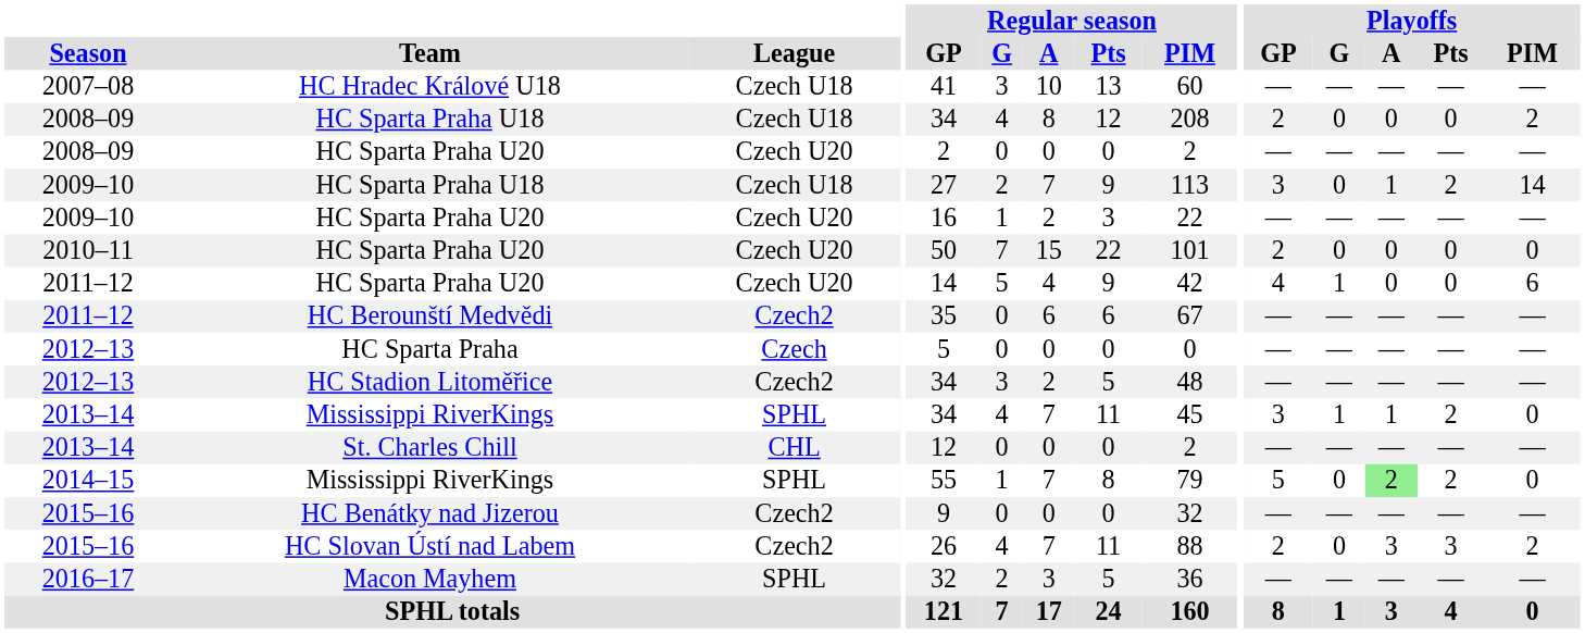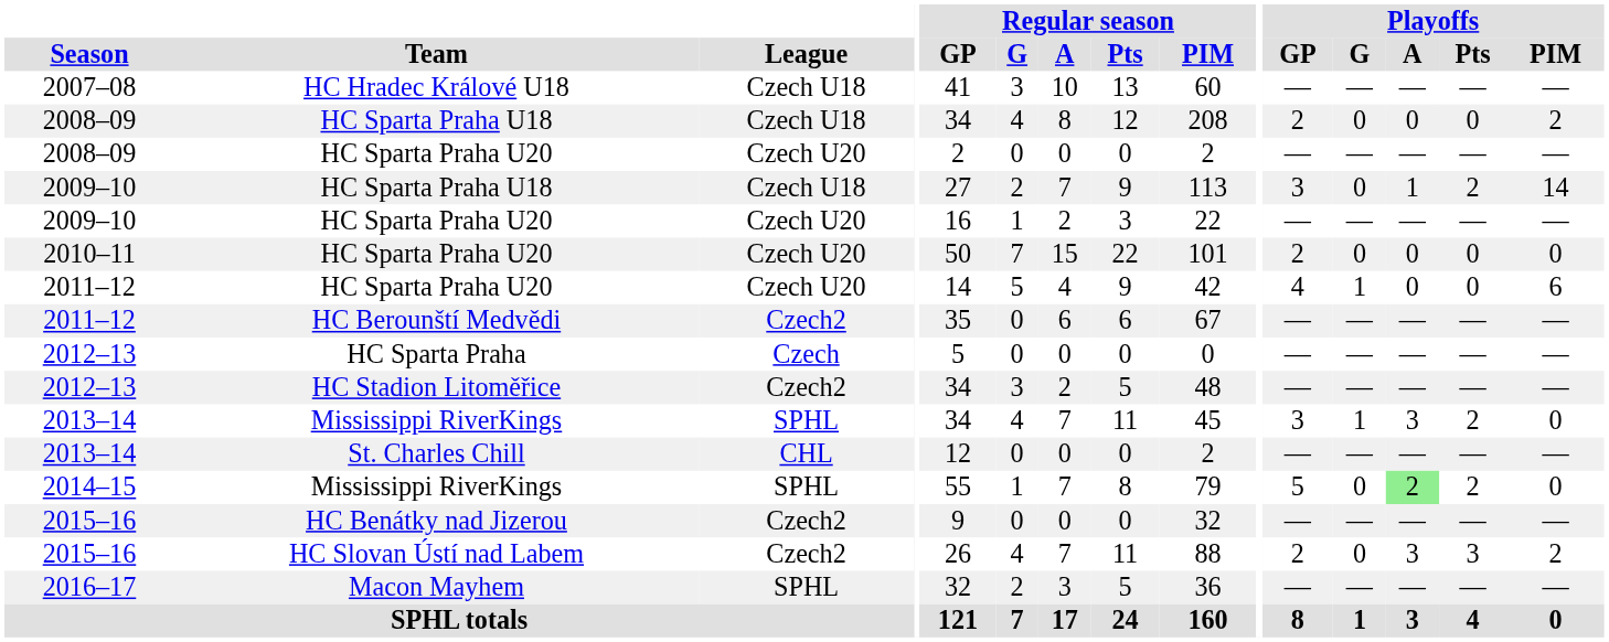 <table border="0" cellpadding="1" cellspacing="0" style="text-align:center; width:60em">
 <tr bgcolor="#e0e0e0">
 <th colspan="3" bgcolor="#ffffff"></th>
 <th rowspan="99" bgcolor="#ffffff"></th>
 <th colspan="5"><a href='#'>Regular season</a></th>
 <th rowspan="99" bgcolor="#ffffff"></th>
 <th colspan="5"><a href='#'>Playoffs</a></th>
 </tr>
 <tr bgcolor="#e0e0e0">
 <th><a href='#'>Season</a></th>
 <th>Team</th>
 <th>League</th>
 <th>GP</th>
 <th><a href='#'>G</a></th>
 <th><a href='#'>A</a></th>
 <th><a href='#'>Pts</a></th>
 <th><a href='#'>PIM</a></th>
 <th>GP</th>
 <th>G</th>
 <th>A</th>
 <th>Pts</th>
 <th>PIM</th>
 </tr>
 <tr>
 <td>2007–08</td>
 <td><a href='#'>HC Hradec Králové</a> U18</td>
 <td>Czech U18</td>
 <td>41</td>
 <td>3</td>
 <td>10</td>
 <td>13</td>
 <td>60</td>
 <td>—</td>
 <td>—</td>
 <td>—</td>
 <td>—</td>
 <td>—</td>
 </tr>
 <tr bgcolor="#f0f0f0">
 <td>2008–09</td>
 <td><a href='#'>HC Sparta Praha</a> U18</td>
 <td>Czech U18</td>
 <td>34</td>
 <td>4</td>
 <td>8</td>
 <td>12</td>
 <td>208</td>
 <td>2</td>
 <td>0</td>
 <td>0</td>
 <td>0</td>
 <td>2</td>
 </tr>
 <tr>
 <td>2008–09</td>
 <td>HC Sparta Praha U20</td>
 <td>Czech U20</td>
 <td>2</td>
 <td>0</td>
 <td>0</td>
 <td>0</td>
 <td>2</td>
 <td>—</td>
 <td>—</td>
 <td>—</td>
 <td>—</td>
 <td>—</td>
 </tr>
 <tr bgcolor="#f0f0f0">
 <td>2009–10</td>
 <td>HC Sparta Praha U18</td>
 <td>Czech U18</td>
 <td>27</td>
 <td>2</td>
 <td>7</td>
 <td>9</td>
 <td>113</td>
 <td>3</td>
 <td>0</td>
 <td>1</td>
 <td>2</td>
 <td>14</td>
 </tr>
 <tr>
 <td>2009–10</td>
 <td>HC Sparta Praha U20</td>
 <td>Czech U20</td>
 <td>16</td>
 <td>1</td>
 <td>2</td>
 <td>3</td>
 <td>22</td>
 <td>—</td>
 <td>—</td>
 <td>—</td>
 <td>—</td>
 <td>—</td>
 </tr>
 <tr bgcolor="#f0f0f0">
 <td>2010–11</td>
 <td>HC Sparta Praha U20</td>
 <td>Czech U20</td>
 <td>50</td>
 <td>7</td>
 <td>15</td>
 <td>22</td>
 <td>101</td>
 <td>2</td>
 <td>0</td>
 <td>0</td>
 <td>0</td>
 <td>0</td>
 </tr>
 <tr>
 <td>2011–12</td>
 <td>HC Sparta Praha U20</td>
 <td>Czech U20</td>
 <td>14</td>
 <td>5</td>
 <td>4</td>
 <td>9</td>
 <td>42</td>
 <td>4</td>
 <td>1</td>
 <td>0</td>
 <td>0</td>
 <td>6</td>
 </tr>
 <tr bgcolor="#f0f0f0">
 <td><a href='#'>2011–12</a></td>
 <td><a href='#'>HC Berounští Medvědi</a></td>
 <td><a href='#'>Czech2</a></td>
 <td>35</td>
 <td>0</td>
 <td>6</td>
 <td>6</td>
 <td>67</td>
 <td>—</td>
 <td>—</td>
 <td>—</td>
 <td>—</td>
 <td>—</td>
 </tr>
 <tr>
 <td><a href='#'>2012–13</a></td>
 <td>HC Sparta Praha</td>
 <td><a href='#'>Czech</a></td>
 <td>5</td>
 <td>0</td>
 <td>0</td>
 <td>0</td>
 <td>0</td>
 <td>—</td>
 <td>—</td>
 <td>—</td>
 <td>—</td>
 <td>—</td>
 </tr>
 <tr bgcolor="#f0f0f0">
 <td><a href='#'>2012–13</a></td>
 <td><a href='#'>HC Stadion Litoměřice</a></td>
 <td>Czech2</td>
 <td>34</td>
 <td>3</td>
 <td>2</td>
 <td>5</td>
 <td>48</td>
 <td>—</td>
 <td>—</td>
 <td>—</td>
 <td>—</td>
 <td>—</td>
 </tr>
 <tr>
 <td><a href='#'>2013–14</a></td>
 <td><a href='#'>Mississippi RiverKings</a></td>
 <td><a href='#'>SPHL</a></td>
 <td>34</td>
 <td>4</td>
 <td>7</td>
 <td>11</td>
 <td>45</td>
 <td>3</td>
 <td>1</td>
-<td>1</td>
+<td>3</td>
 <td>2</td>
 <td>0</td>
 </tr>
 <tr bgcolor="#f0f0f0">
 <td><a href='#'>2013–14</a></td>
 <td><a href='#'>St. Charles Chill</a></td>
 <td><a href='#'>CHL</a></td>
 <td>12</td>
 <td>0</td>
 <td>0</td>
 <td>0</td>
 <td>2</td>
 <td>—</td>
 <td>—</td>
 <td>—</td>
 <td>—</td>
 <td>—</td>
 </tr>
 <tr>
 <td><a href='#'>2014–15</a></td>
 <td>Mississippi RiverKings</td>
 <td>SPHL</td>
 <td>55</td>
 <td>1</td>
 <td>7</td>
 <td>8</td>
 <td>79</td>
 <td>5</td>
 <td>0</td>
 <td style="background: lightgreen;">2</td>
 <td>2</td>
 <td>0</td>
 </tr>
 <tr bgcolor="#f0f0f0">
 <td><a href='#'>2015–16</a></td>
 <td><a href='#'>HC Benátky nad Jizerou</a></td>
 <td>Czech2</td>
 <td>9</td>
 <td>0</td>
 <td>0</td>
 <td>0</td>
 <td>32</td>
 <td>—</td>
 <td>—</td>
 <td>—</td>
 <td>—</td>
 <td>—</td>
 </tr>
 <tr>
 <td><a href='#'>2015–16</a></td>
 <td><a href='#'>HC Slovan Ústí nad Labem</a></td>
 <td>Czech2</td>
 <td>26</td>
 <td>4</td>
 <td>7</td>
 <td>11</td>
 <td>88</td>
 <td>2</td>
 <td>0</td>
 <td>3</td>
 <td>3</td>
 <td>2</td>
 </tr>
 <tr bgcolor="#f0f0f0">
 <td><a href='#'>2016–17</a></td>
 <td><a href='#'>Macon Mayhem</a></td>
 <td>SPHL</td>
 <td>32</td>
 <td>2</td>
 <td>3</td>
 <td>5</td>
 <td>36</td>
 <td>—</td>
 <td>—</td>
 <td>—</td>
 <td>—</td>
 <td>—</td>
 </tr>
 <tr>
 </tr>
 <tr ALIGN="center" bgcolor="#e0e0e0">
 <th colspan="3">SPHL totals</th>
 <th ALIGN="center">121</th>
 <th ALIGN="center">7</th>
 <th ALIGN="center">17</th>
 <th ALIGN="center">24</th>
 <th ALIGN="center">160</th>
 <th ALIGN="center">8</th>
 <th ALIGN="center">1</th>
 <th ALIGN="center">3</th>
 <th ALIGN="center">4</th>
 <th ALIGN="center">0</th>
 </tr>
 </table>
